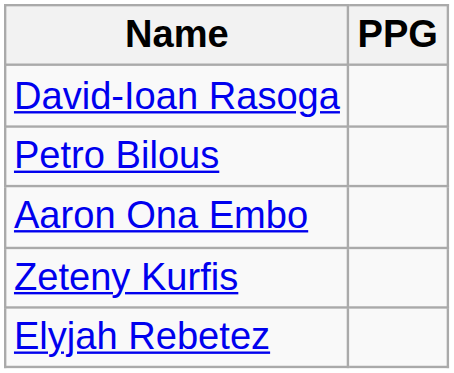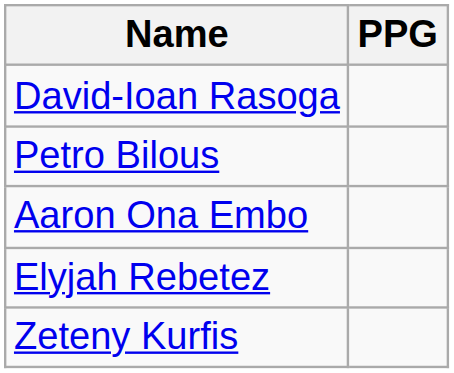 <table class=wikitable>
 <tr>
 <th>Name</th>
 <th>PPG</th>
 </tr>
 <tr>
 <td> <a href='#'>David-Ioan Rasoga</a></td>
 <td></td>
 </tr>
 <tr>
 <td> <a href='#'>Petro Bilous</a></td>
 <td></td>
 </tr>
 <tr>
 <td> <a href='#'>Aaron Ona Embo</a></td>
 <td></td>
 </tr>
 <tr>
+<td> <a href='#'>Elyjah Rebetez</a></td>
+<td></td>
+</tr>
+<tr>
 <td> <a href='#'>Zeteny Kurfis</a></td>
 <td></td>
 </tr>
-<tr>
-<td> <a href='#'>Elyjah Rebetez</a></td>
-<td></td>
-</tr>
 </table>
